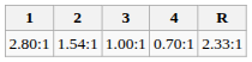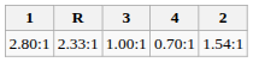 <table class=wikitable>
 <tr>
 <th>1</th>
-<th>2</th>
+<th>R</th>
 <th>3</th>
 <th>4</th>
-<th>R</th>
+<th>2</th>
 </tr>
 <tr>
 <td>2.80:1</td>
-<td>1.54:1</td>
+<td>2.33:1</td>
 <td>1.00:1</td>
 <td>0.70:1</td>
-<td>2.33:1</td>
+<td>1.54:1</td>
 </tr>
 </table>
